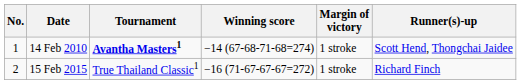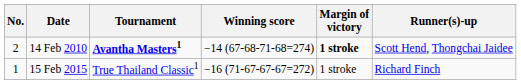 <table class="wikitable" style="font-size:95%;">
 <tr>
 <th>No.</th>
 <th>Date</th>
 <th>Tournament</th>
 <th>Winning score</th>
 <th>Margin of<br>victory</th>
 <th>Runner(s)-up</th>
 </tr>
 <tr>
-<td align=center>1</td>
+<td align=center>2</td>
 <td align=right>14 Feb <a href='#'>2010</a></td>
 <td><strong><a href='#'>Avantha Masters</a><sup>1</sup></strong></td>
 <td>−14 (67-68-71-68=274)</td>
-<td>1 stroke</td>
+<td><strong>1 stroke</strong></td>
 <td> <a href='#'>Scott Hend</a>,  <a href='#'>Thongchai Jaidee</a></td>
 </tr>
 <tr>
-<td align=center>2</td>
+<td align=center>1</td>
 <td align=right>15 Feb <a href='#'>2015</a></td>
 <td><a href='#'>True Thailand Classic</a><sup>1</sup></td>
 <td>−16 (71-67-67-67=272)</td>
 <td>1 stroke</td>
 <td> <a href='#'>Richard Finch</a></td>
 </tr>
 </table>
